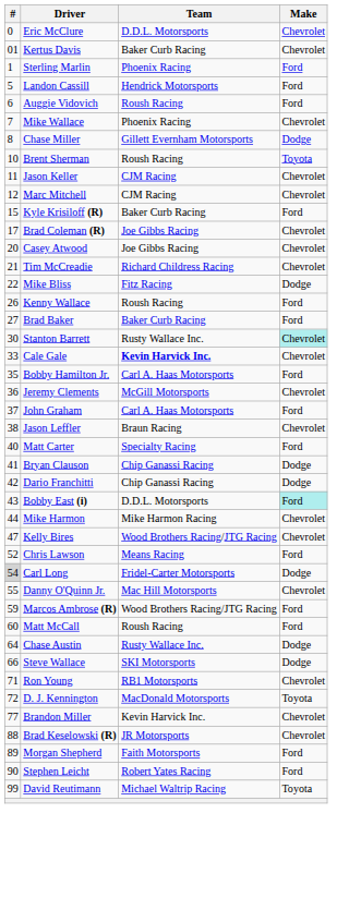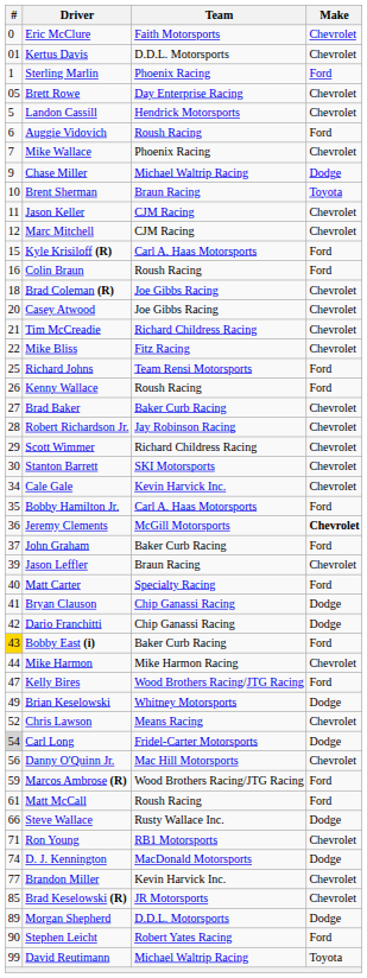 <table class="wikitable" style="font-size:95%">
 <tr>
 <th>#</th>
 <th>Driver</th>
 <th>Team</th>
 <th>Make</th>
 </tr>
 <tr>
 <td>0</td>
 <td><a href='#'>Eric McClure</a></td>
-<td><a href='#'>D.D.L. Motorsports</a></td>
+<td><a href='#'>Faith Motorsports</a></td>
 <td><a href='#'>Chevrolet</a></td>
 </tr>
 <tr>
 <td>01</td>
 <td><a href='#'>Kertus Davis</a></td>
-<td>Baker Curb Racing</td>
+<td>D.D.L. Motorsports</td>
 <td>Chevrolet</td>
 </tr>
 <tr>
 <td>1</td>
 <td><a href='#'>Sterling Marlin</a></td>
 <td><a href='#'>Phoenix Racing</a></td>
 <td><a href='#'>Ford</a></td>
 </tr>
 <tr>
+<td>05</td>
+<td><a href='#'>Brett Rowe</a></td>
+<td><a href='#'>Day Enterprise Racing</a></td>
+<td>Chevrolet</td>
+</tr>
+<tr>
 <td>5</td>
 <td><a href='#'>Landon Cassill</a></td>
 <td><a href='#'>Hendrick Motorsports</a></td>
-<td>Ford</td>
+<td>Chevrolet</td>
 </tr>
 <tr>
 <td>6</td>
 <td><a href='#'>Auggie Vidovich</a></td>
 <td><a href='#'>Roush Racing</a></td>
 <td>Ford</td>
 </tr>
 <tr>
 <td>7</td>
 <td><a href='#'>Mike Wallace</a></td>
 <td>Phoenix Racing</td>
 <td>Chevrolet</td>
 </tr>
 <tr>
-<td>8</td>
+<td>9</td>
 <td><a href='#'>Chase Miller</a></td>
-<td><a href='#'>Gillett Evernham Motorsports</a></td>
+<td><a href='#'>Michael Waltrip Racing</a></td>
 <td><a href='#'>Dodge</a></td>
 </tr>
 <tr>
 <td>10</td>
 <td><a href='#'>Brent Sherman</a></td>
-<td>Roush Racing</td>
+<td><a href='#'>Braun Racing</a></td>
 <td><a href='#'>Toyota</a></td>
 </tr>
 <tr>
 <td>11</td>
 <td><a href='#'>Jason Keller</a></td>
 <td><a href='#'>CJM Racing</a></td>
 <td>Chevrolet</td>
 </tr>
 <tr>
 <td>12</td>
 <td><a href='#'>Marc Mitchell</a></td>
 <td>CJM Racing</td>
 <td>Chevrolet</td>
 </tr>
 <tr>
 <td>15</td>
 <td><a href='#'>Kyle Krisiloff</a> <strong>(R)</strong></td>
-<td>Baker Curb Racing</td>
+<td><a href='#'>Carl A. Haas Motorsports</a></td>
 <td>Ford</td>
 </tr>
 <tr>
-<td>17</td>
+<td>16</td>
+<td><a href='#'>Colin Braun</a></td>
+<td>Roush Racing</td>
+<td>Ford</td>
+</tr>
+<tr>
+<td>18</td>
 <td><a href='#'>Brad Coleman</a> <strong>(R)</strong></td>
 <td><a href='#'>Joe Gibbs Racing</a></td>
 <td>Chevrolet</td>
 </tr>
 <tr>
 <td>20</td>
 <td><a href='#'>Casey Atwood</a></td>
 <td>Joe Gibbs Racing</td>
 <td>Chevrolet</td>
 </tr>
 <tr>
 <td>21</td>
 <td><a href='#'>Tim McCreadie</a></td>
 <td><a href='#'>Richard Childress Racing</a></td>
 <td>Chevrolet</td>
 </tr>
 <tr>
 <td>22</td>
 <td><a href='#'>Mike Bliss</a></td>
 <td><a href='#'>Fitz Racing</a></td>
-<td>Dodge</td>
+<td>Chevrolet</td>
+</tr>
+<tr>
+<td>25</td>
+<td><a href='#'>Richard Johns</a></td>
+<td><a href='#'>Team Rensi Motorsports</a></td>
+<td>Ford</td>
 </tr>
 <tr>
 <td>26</td>
 <td><a href='#'>Kenny Wallace</a></td>
 <td>Roush Racing</td>
 <td>Ford</td>
 </tr>
 <tr>
 <td>27</td>
 <td><a href='#'>Brad Baker</a></td>
 <td><a href='#'>Baker Curb Racing</a></td>
-<td>Ford</td>
+<td>Chevrolet</td>
+</tr>
+<tr>
+<td>28</td>
+<td><a href='#'>Robert Richardson Jr.</a></td>
+<td><a href='#'>Jay Robinson Racing</a></td>
+<td>Chevrolet</td>
+</tr>
+<tr>
+<td>29</td>
+<td><a href='#'>Scott Wimmer</a></td>
+<td>Richard Childress Racing</td>
+<td>Chevrolet</td>
 </tr>
 <tr>
 <td>30</td>
 <td><a href='#'>Stanton Barrett</a></td>
-<td>Rusty Wallace Inc.</td>
-<td style="background: paleturquoise;">Chevrolet</td>
+<td><a href='#'>SKI Motorsports</a></td>
+<td>Chevrolet</td>
 </tr>
 <tr>
-<td>33</td>
+<td>34</td>
 <td><a href='#'>Cale Gale</a></td>
-<td><strong><a href='#'>Kevin Harvick Inc.</a></strong></td>
+<td><a href='#'>Kevin Harvick Inc.</a></td>
 <td>Chevrolet</td>
 </tr>
 <tr>
 <td>35</td>
 <td><a href='#'>Bobby Hamilton Jr.</a></td>
 <td><a href='#'>Carl A. Haas Motorsports</a></td>
 <td>Ford</td>
 </tr>
 <tr>
 <td>36</td>
 <td><a href='#'>Jeremy Clements</a></td>
 <td><a href='#'>McGill Motorsports</a></td>
-<td>Chevrolet</td>
+<td><strong>Chevrolet</strong></td>
 </tr>
 <tr>
 <td>37</td>
 <td><a href='#'>John Graham</a></td>
-<td><a href='#'>Carl A. Haas Motorsports</a></td>
+<td>Baker Curb Racing</td>
 <td>Ford</td>
 </tr>
 <tr>
-<td>38</td>
+<td>39</td>
 <td><a href='#'>Jason Leffler</a></td>
 <td>Braun Racing</td>
 <td>Chevrolet</td>
 </tr>
 <tr>
 <td>40</td>
 <td><a href='#'>Matt Carter</a></td>
 <td><a href='#'>Specialty Racing</a></td>
 <td>Ford</td>
 </tr>
 <tr>
 <td>41</td>
 <td><a href='#'>Bryan Clauson</a></td>
 <td><a href='#'>Chip Ganassi Racing</a></td>
 <td>Dodge</td>
 </tr>
 <tr>
 <td>42</td>
 <td><a href='#'>Dario Franchitti</a></td>
 <td>Chip Ganassi Racing</td>
 <td>Dodge</td>
 </tr>
 <tr>
-<td>43</td>
+<td style="background: gold;">43</td>
 <td><a href='#'>Bobby East</a> <strong>(i)</strong></td>
-<td>D.D.L. Motorsports</td>
-<td style="background: paleturquoise;">Ford</td>
+<td>Baker Curb Racing</td>
+<td>Ford</td>
 </tr>
 <tr>
 <td>44</td>
 <td><a href='#'>Mike Harmon</a></td>
 <td>Mike Harmon Racing</td>
 <td>Chevrolet</td>
 </tr>
 <tr>
 <td>47</td>
 <td><a href='#'>Kelly Bires</a></td>
 <td><a href='#'>Wood Brothers Racing</a>/<a href='#'>JTG Racing</a></td>
-<td>Chevrolet</td>
+<td>Ford</td>
+</tr>
+<tr>
+<td>49</td>
+<td><a href='#'>Brian Keselowski</a></td>
+<td><a href='#'>Whitney Motorsports</a></td>
+<td>Dodge</td>
 </tr>
 <tr>
 <td>52</td>
 <td><a href='#'>Chris Lawson</a></td>
 <td><a href='#'>Means Racing</a></td>
-<td>Ford</td>
+<td>Chevrolet</td>
 </tr>
 <tr>
 <td style="background: lightgrey;">54</td>
 <td><a href='#'>Carl Long</a></td>
 <td><a href='#'>Fridel-Carter Motorsports</a></td>
 <td>Dodge</td>
 </tr>
 <tr>
-<td>55</td>
+<td>56</td>
 <td><a href='#'>Danny O'Quinn Jr.</a></td>
 <td><a href='#'>Mac Hill Motorsports</a></td>
 <td>Chevrolet</td>
 </tr>
 <tr>
 <td>59</td>
 <td><a href='#'>Marcos Ambrose</a> <strong>(R)</strong></td>
 <td>Wood Brothers Racing/JTG Racing</td>
 <td>Ford</td>
 </tr>
 <tr>
-<td>60</td>
+<td>61</td>
 <td><a href='#'>Matt McCall</a></td>
 <td>Roush Racing</td>
 <td>Ford</td>
 </tr>
 <tr>
-<td>64</td>
-<td><a href='#'>Chase Austin</a></td>
-<td><a href='#'>Rusty Wallace Inc.</a></td>
-<td>Dodge</td>
-</tr>
-<tr>
 <td>66</td>
 <td><a href='#'>Steve Wallace</a></td>
-<td><a href='#'>SKI Motorsports</a></td>
+<td>Rusty Wallace Inc.</td>
 <td>Dodge</td>
 </tr>
 <tr>
 <td>71</td>
 <td><a href='#'>Ron Young</a></td>
 <td><a href='#'>RB1 Motorsports</a></td>
 <td>Chevrolet</td>
 </tr>
 <tr>
-<td>72</td>
+<td>74</td>
 <td><a href='#'>D. J. Kennington</a></td>
 <td><a href='#'>MacDonald Motorsports</a></td>
-<td>Toyota</td>
+<td>Dodge</td>
 </tr>
 <tr>
 <td>77</td>
 <td><a href='#'>Brandon Miller</a></td>
 <td>Kevin Harvick Inc.</td>
 <td>Chevrolet</td>
 </tr>
 <tr>
-<td>88</td>
+<td>85</td>
 <td><a href='#'>Brad Keselowski</a> <strong>(R)</strong></td>
 <td><a href='#'>JR Motorsports</a></td>
 <td>Chevrolet</td>
 </tr>
 <tr>
 <td>89</td>
 <td><a href='#'>Morgan Shepherd</a></td>
-<td><a href='#'>Faith Motorsports</a></td>
-<td>Ford</td>
+<td><a href='#'>D.D.L. Motorsports</a></td>
+<td>Dodge</td>
 </tr>
 <tr>
 <td>90</td>
 <td><a href='#'>Stephen Leicht</a></td>
 <td><a href='#'>Robert Yates Racing</a></td>
 <td>Ford</td>
 </tr>
 <tr>
 <td>99</td>
 <td><a href='#'>David Reutimann</a></td>
 <td><a href='#'>Michael Waltrip Racing</a></td>
 <td>Toyota</td>
 </tr>
 <tr>
 <th colspan="4"></th>
 </tr>
 </table>
